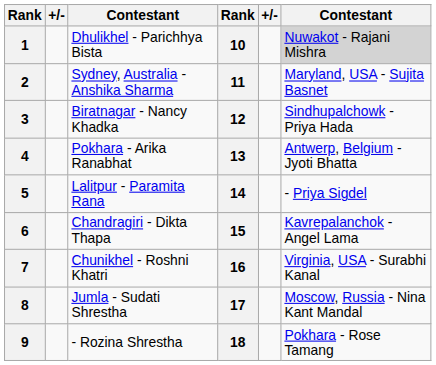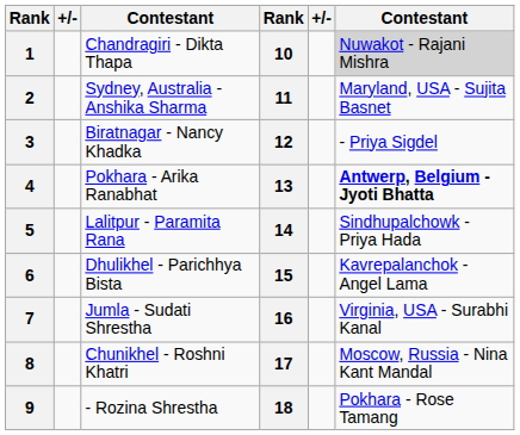 <table class="wikitable" style="font-size: 85%">
 <tr>
 <th>Rank</th>
 <th>+/-</th>
 <th width="140px">Contestant</th>
 <th>Rank</th>
 <th>+/-</th>
 <th width="140px">Contestant</th>
 </tr>
 <tr>
 <th>1</th>
 <td align=center></td>
-<td> <a href='#'>Dhulikhel</a> - Parichhya Bista</td>
+<td> <a href='#'>Chandragiri</a> - Dikta Thapa</td>
 <th>10</th>
 <td align=center></td>
 <td style="background: lightgrey;"> <a href='#'>Nuwakot</a> - Rajani Mishra</td>
 </tr>
 <tr>
 <th>2</th>
 <td align=center></td>
 <td> <a href='#'>Sydney</a>, <a href='#'>Australia</a> - <a href='#'>Anshika Sharma</a></td>
 <th>11</th>
 <td align=center></td>
 <td> <a href='#'>Maryland</a>, <a href='#'>USA</a> - <a href='#'>Sujita Basnet</a></td>
 </tr>
 <tr>
 <th>3</th>
 <td align=center></td>
 <td> <a href='#'>Biratnagar</a> - Nancy Khadka</td>
 <th>12</th>
 <td align=center></td>
-<td> <a href='#'>Sindhupalchowk</a> - Priya Hada</td>
+<td> - <a href='#'>Priya Sigdel</a></td>
 </tr>
 <tr>
 <th>4</th>
 <td align=center></td>
 <td> <a href='#'>Pokhara</a> - Arika Ranabhat</td>
 <th>13</th>
 <td align=center></td>
-<td> <a href='#'>Antwerp</a>, <a href='#'>Belgium</a> - Jyoti Bhatta</td>
+<td><strong> <a href='#'>Antwerp</a>, <a href='#'>Belgium</a> - Jyoti Bhatta</strong></td>
 </tr>
 <tr>
 <th>5</th>
 <td align=center></td>
 <td> <a href='#'>Lalitpur</a> - <a href='#'>Paramita Rana</a></td>
 <th>14</th>
 <td align=center></td>
-<td> - <a href='#'>Priya Sigdel</a></td>
+<td> <a href='#'>Sindhupalchowk</a> - Priya Hada</td>
 </tr>
 <tr>
 <th>6</th>
 <td align=center></td>
-<td> <a href='#'>Chandragiri</a> - Dikta Thapa</td>
+<td> <a href='#'>Dhulikhel</a> - Parichhya Bista</td>
 <th>15</th>
 <td align=center></td>
 <td> <a href='#'>Kavrepalanchok</a> - Angel Lama</td>
 </tr>
 <tr>
 <th>7</th>
 <td align=center></td>
-<td> <a href='#'>Chunikhel</a> - Roshni Khatri</td>
+<td> <a href='#'>Jumla</a> - Sudati Shrestha</td>
 <th>16</th>
 <td align=center></td>
 <td> <a href='#'>Virginia</a>, <a href='#'>USA</a> - Surabhi Kanal</td>
 </tr>
 <tr>
 <th>8</th>
 <td align=center></td>
-<td> <a href='#'>Jumla</a> - Sudati Shrestha</td>
+<td> <a href='#'>Chunikhel</a> - Roshni Khatri</td>
 <th>17</th>
 <td align=center></td>
 <td> <a href='#'>Moscow</a>, <a href='#'>Russia</a> - Nina Kant Mandal</td>
 </tr>
 <tr>
 <th>9</th>
 <td align=center></td>
 <td> - Rozina Shrestha</td>
 <th>18</th>
 <td align=center></td>
 <td> <a href='#'>Pokhara</a> - Rose Tamang</td>
 </tr>
 </table>
